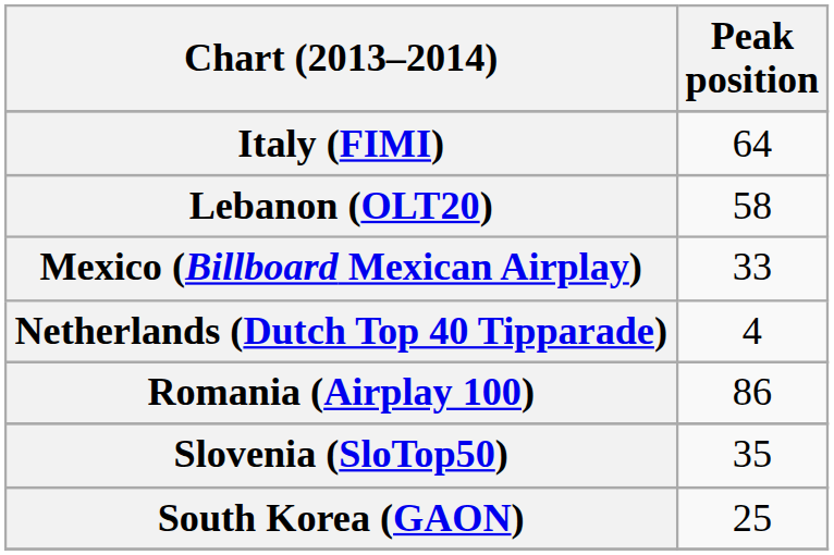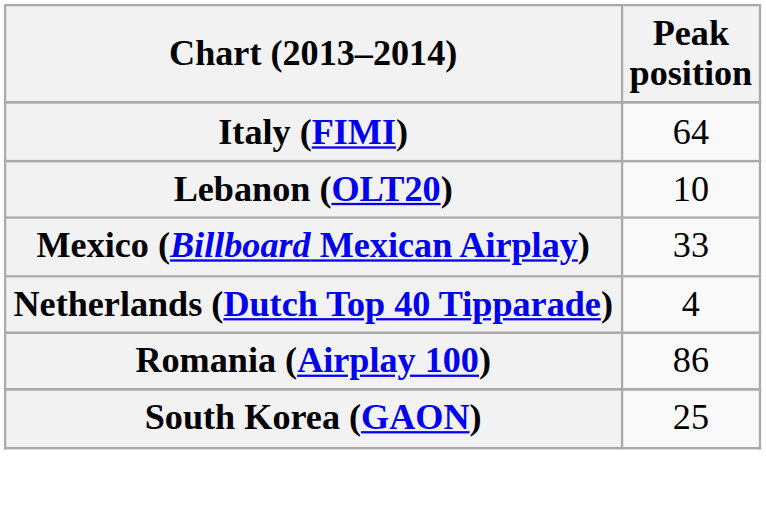 <table class="wikitable sortable plainrowheaders" style="text-align:center">
 <tr>
 <th scope="col">Chart (2013–2014)</th>
 <th scope="col">Peak<br>position</th>
 </tr>
 <tr>
 </tr>
 <tr>
 </tr>
 <tr>
 </tr>
 <tr>
 </tr>
 <tr>
 </tr>
 <tr>
 </tr>
 <tr>
 </tr>
 <tr>
 </tr>
 <tr>
 </tr>
 <tr>
 </tr>
 <tr>
 </tr>
 <tr>
 </tr>
 <tr>
 <th scope="row">Italy (<a href='#'>FIMI</a>)</th>
 <td>64</td>
 </tr>
 <tr>
 </tr>
 <tr>
 <th scope="row">Lebanon (<a href='#'>OLT20</a>)</th>
-<td>58</td>
+<td>10</td>
 </tr>
 <tr>
 <th scope="row">Mexico (<a href='#'><em>Billboard</em> Mexican Airplay</a>)</th>
 <td>33</td>
 </tr>
 <tr>
 <th scope="row">Netherlands (<a href='#'>Dutch Top 40 Tipparade</a>)</th>
 <td>4</td>
 </tr>
 <tr>
 </tr>
 <tr>
 </tr>
 <tr>
 </tr>
 <tr>
 <th scope="row">Romania (<a href='#'>Airplay 100</a>)</th>
 <td>86</td>
 </tr>
 <tr>
 </tr>
 <tr>
 </tr>
 <tr>
-</tr>
-<tr>
-<th scope="row">Slovenia (<a href='#'>SloTop50</a>)</th>
-<td>35</td>
 </tr>
 <tr>
 </tr>
 <tr>
 <th scope="row">South Korea (<a href='#'>GAON</a>)</th>
 <td>25</td>
 </tr>
 <tr>
 </tr>
 <tr>
 </tr>
 <tr>
 </tr>
 <tr>
 </tr>
 <tr>
 </tr>
 <tr>
 </tr>
 <tr>
 </tr>
 <tr>
 </tr>
 <tr>
 </tr>
 <tr>
 </tr>
 <tr>
 </tr>
 </table>
